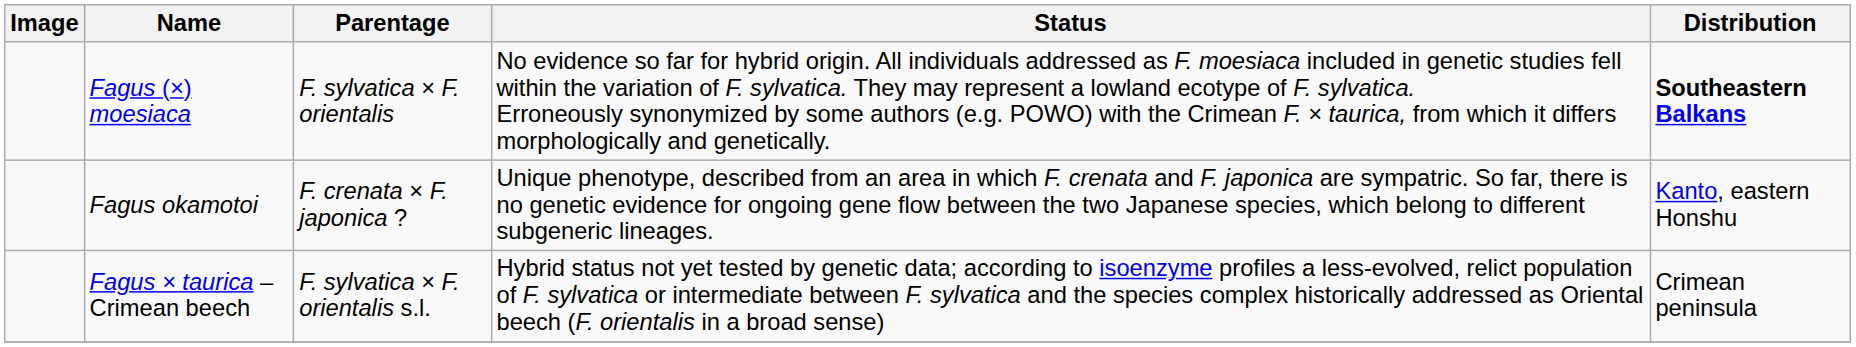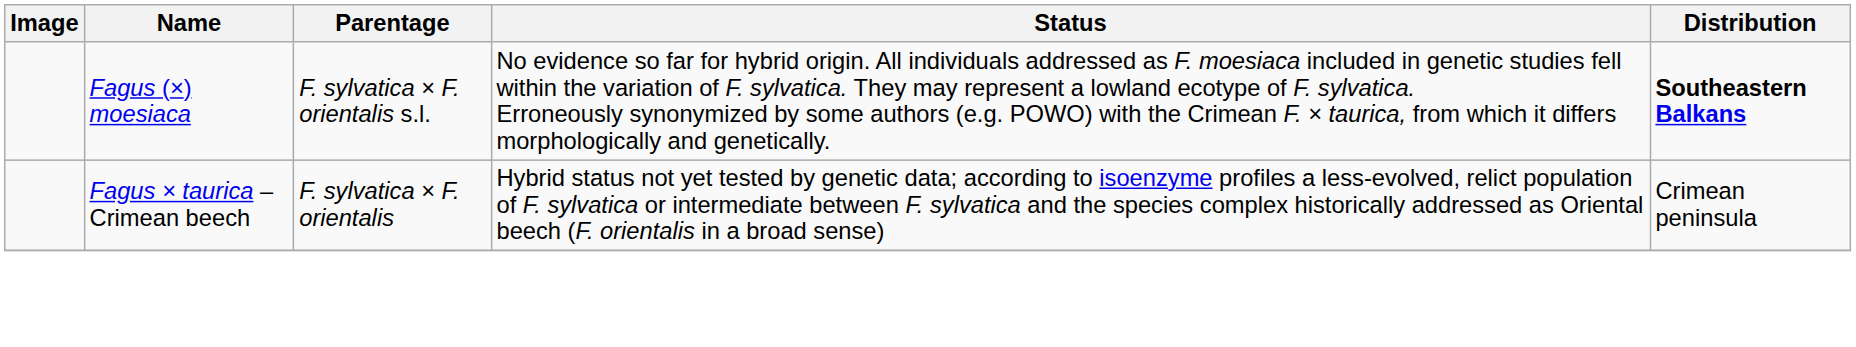 <table class="wikitable collapsible">
 <tr>
 <th>Image</th>
 <th>Name</th>
 <th>Parentage</th>
 <th>Status</th>
 <th>Distribution</th>
 </tr>
 <tr>
 <td></td>
 <td><a href='#'><em>Fagus</em> (<em>×</em>) <em>moesiaca</em></a> </td>
-<td><em>F. sylvatica</em> × <em>F. orientalis</em></td>
+<td><em>F. sylvatica</em> × <em>F. orientalis</em> s.l.</td>
 <td>No evidence so far for hybrid origin. All individuals addressed as <em>F. moesiaca</em> included in genetic studies fell within the variation of <em>F. sylvatica.</em> They may represent a lowland ecotype of <em>F. sylvatica.</em><br>Erroneously synonymized by some authors (e.g. POWO) with the Crimean <em>F. × taurica,</em> from which it differs morphologically and genetically.</td>
 <td><strong>Southeastern <a href='#'>Balkans</a></strong></td>
 </tr>
 <tr>
 <td></td>
-<td><em>Fagus okamotoi</em> </td>
-<td><em>F. crenata</em> × <em>F. japonica</em> ?</td>
-<td>Unique phenotype, described from an area in which <em>F. crenata</em> and <em>F. japonica</em> are sympatric. So far, there is no genetic evidence for ongoing gene flow between the two Japanese species, which belong to different subgeneric lineages.</td>
-<td><a href='#'>Kanto</a>, eastern Honshu</td>
-</tr>
-<tr>
-<td></td>
 <td><em><a href='#'>Fagus × taurica</a></em>  – Crimean beech</td>
-<td><em>F. sylvatica</em> × <em>F. orientalis</em> s.l.</td>
+<td><em>F. sylvatica</em> × <em>F. orientalis</em></td>
 <td>Hybrid status not yet tested by genetic data; according to <a href='#'>isoenzyme</a> profiles a less-evolved, relict population of <em>F. sylvatica</em> or intermediate between <em>F. sylvatica</em> and the species complex historically addressed as Oriental beech (<em>F. orientalis</em> in a broad sense)</td>
 <td>Crimean peninsula</td>
 </tr>
 <tr>
 </tr>
 </table>
